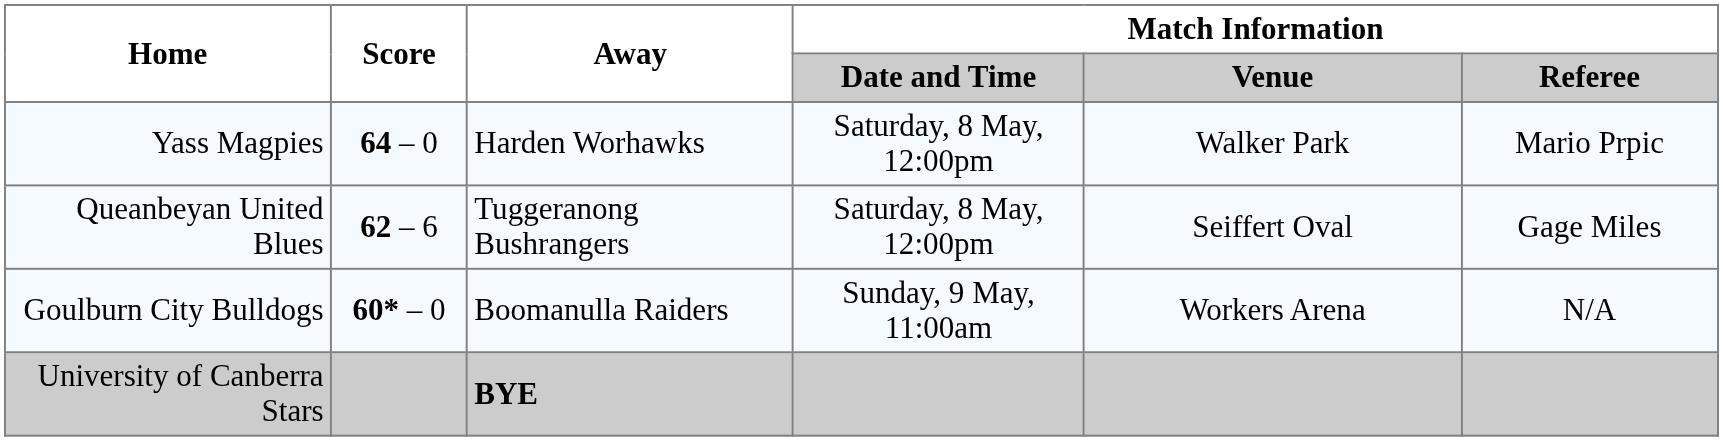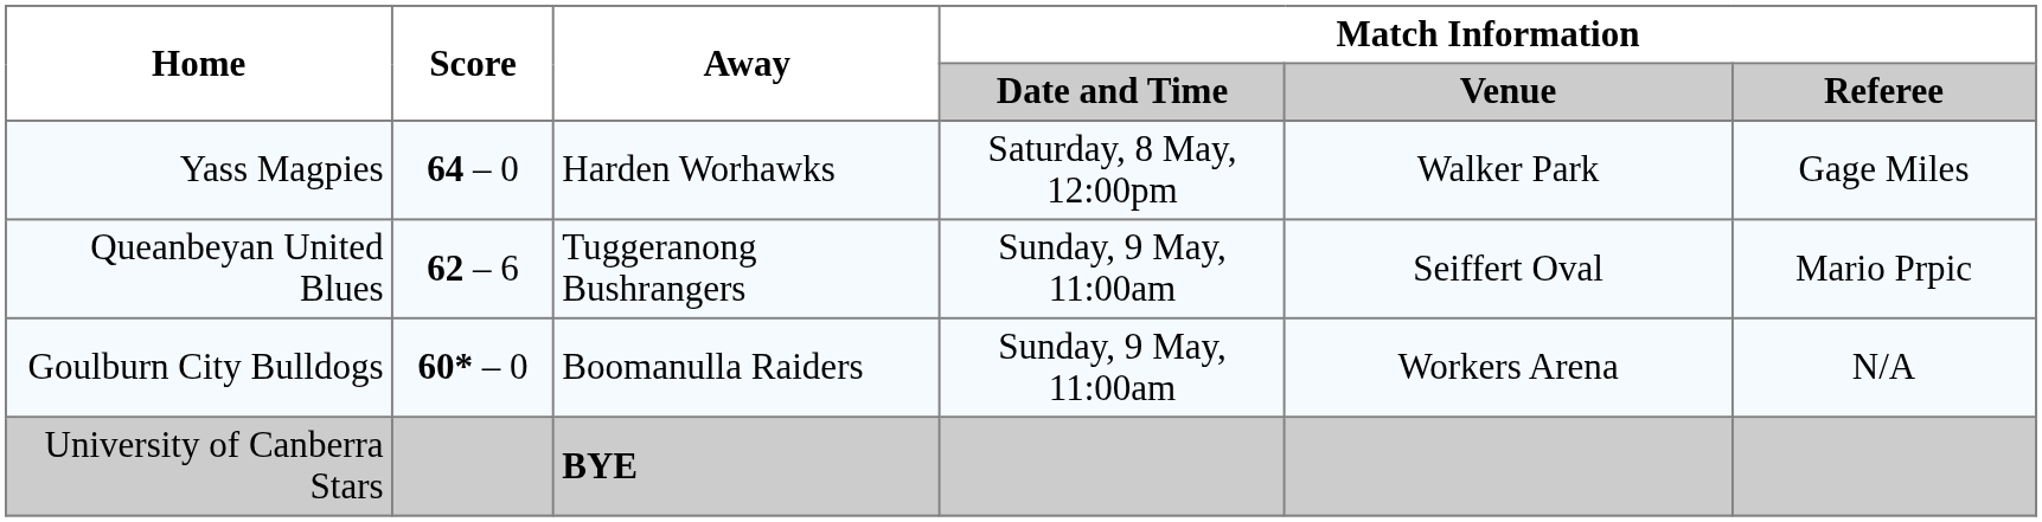 <table border="1" cellpadding="3" cellspacing="0" width="100%" style="border-collapse:collapse;  text-align:center;">
 <tr>
 <th rowspan="2" width="19%">Home</th>
 <th rowspan="2" width="8%">Score</th>
 <th rowspan="2" width="19%">Away</th>
 <th colspan="3">Match Information</th>
 </tr>
 <tr bgcolor="#CCCCCC">
 <th width="17%">Date and Time</th>
 <th width="22%">Venue</th>
 <th width="50%">Referee</th>
 </tr>
 <tr style="text-align:center; background:#f5faff;">
 <td align="right">Yass Magpies </td>
 <td><strong>64</strong> – 0</td>
 <td align="left"> Harden Worhawks</td>
 <td>Saturday, 8 May, 12:00pm</td>
 <td>Walker Park</td>
-<td>Mario Prpic</td>
+<td>Gage Miles</td>
 </tr>
 <tr style="text-align:center; background:#f5faff;">
 <td align="right">Queanbeyan United Blues </td>
 <td><strong>62</strong> – 6</td>
 <td align="left"> Tuggeranong Bushrangers</td>
-<td>Saturday, 8 May, 12:00pm</td>
+<td>Sunday, 9 May, 11:00am</td>
 <td>Seiffert Oval</td>
-<td>Gage Miles</td>
+<td>Mario Prpic</td>
 </tr>
 <tr style="text-align:center; background:#f5faff;">
 <td align="right">Goulburn City Bulldogs </td>
 <td><strong>60*</strong> – 0</td>
 <td align="left"> Boomanulla Raiders</td>
 <td>Sunday, 9 May, 11:00am</td>
 <td>Workers Arena</td>
 <td>N/A</td>
 </tr>
 <tr style="text-align:center; background:#CCCCCC;">
 <td align="right">University of Canberra Stars </td>
 <td></td>
 <td align="left"><strong>BYE</strong></td>
 <td></td>
 <td></td>
 <td></td>
 </tr>
 </table>
